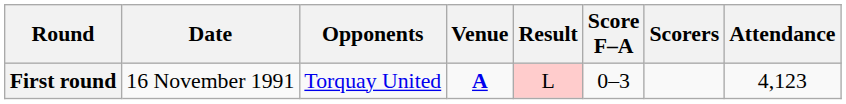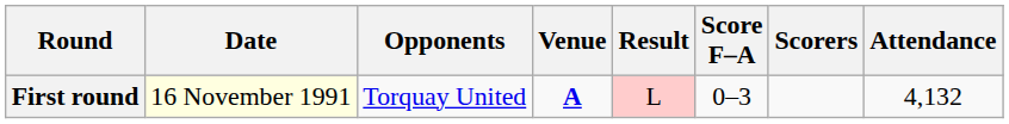 <table class="wikitable plainrowheaders" style="text-align:center">
 <tr>
 <th scope="col">Round</th>
 <th scope="col">Date</th>
 <th scope="col">Opponents</th>
 <th scope="col">Venue</th>
 <th scope="col">Result</th>
 <th scope="col">Score<br>F–A</th>
 <th scope="col">Scorers</th>
 <th scope="col">Attendance</th>
 </tr>
 <tr>
 <th scope="row">First round</th>
-<td align="left">16 November 1991</td>
+<td align="left" style="background: lightyellow;">16 November 1991</td>
 <td align="left"><a href='#'>Torquay United</a></td>
 <td><strong><a href='#'>A</a></strong></td>
 <td style="background:#fcc">L</td>
 <td>0–3</td>
 <td></td>
-<td>4,123</td>
+<td>4,132</td>
 </tr>
 </table>
